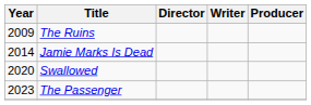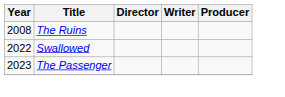 <table class="wikitable">
 <tr>
 <th>Year</th>
 <th>Title</th>
 <th>Director</th>
 <th>Writer</th>
 <th>Producer</th>
 </tr>
 <tr>
-<td>2009</td>
+<td>2008</td>
 <td><em><a href='#'>The Ruins</a></em></td>
 <td></td>
 <td></td>
 <td></td>
 </tr>
 <tr>
-<td>2014</td>
-<td><em><a href='#'>Jamie Marks Is Dead</a></em></td>
-<td></td>
-<td></td>
-<td></td>
-</tr>
-<tr>
-<td>2020</td>
+<td>2022</td>
 <td><em><a href='#'>Swallowed</a></em></td>
 <td></td>
 <td></td>
 <td></td>
 </tr>
 <tr>
 <td>2023</td>
 <td><em><a href='#'>The Passenger</a></em></td>
 <td></td>
 <td></td>
 <td></td>
 </tr>
 <tr>
 </tr>
 </table>
